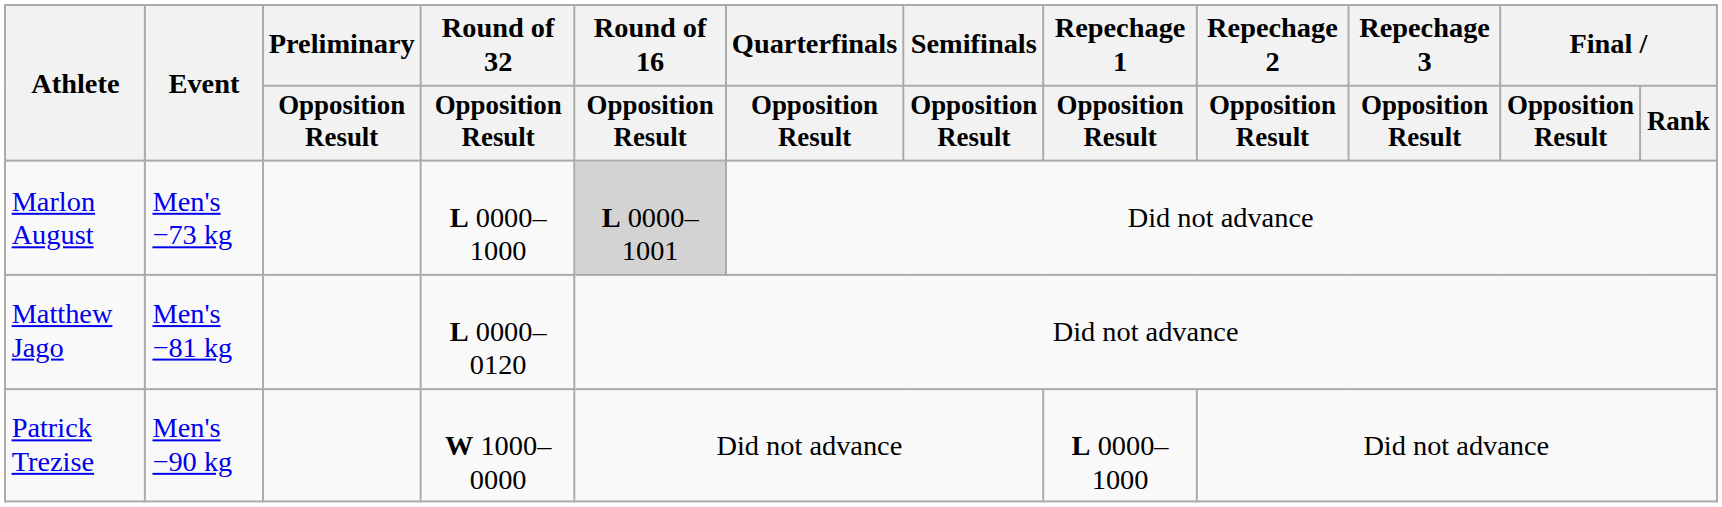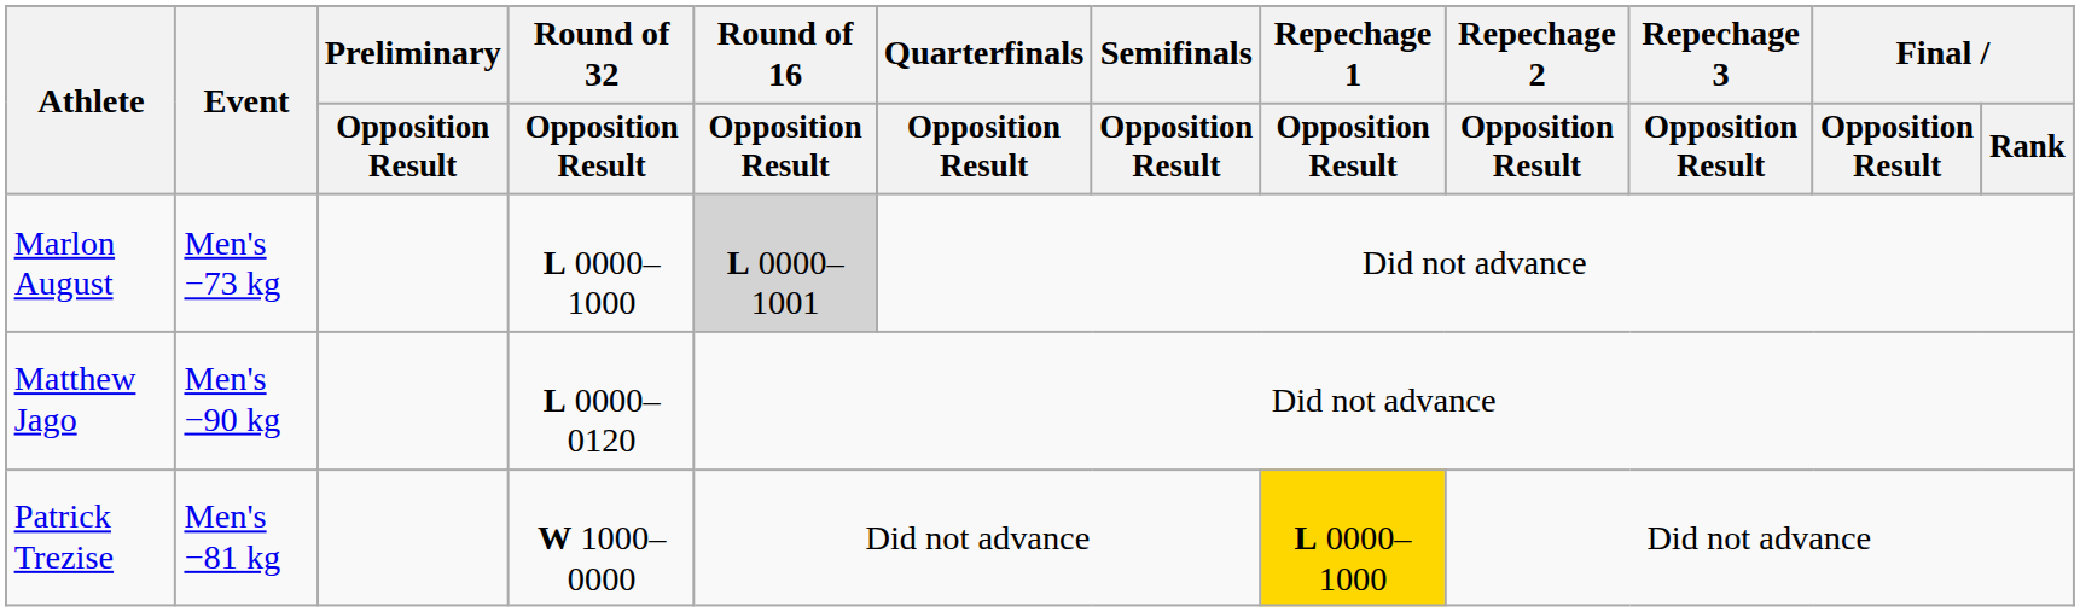 <table class="wikitable" style="font-size:90%">
 <tr>
 <th rowspan="2">Athlete</th>
 <th rowspan="2">Event</th>
 <th>Preliminary</th>
 <th>Round of 32</th>
 <th>Round of 16</th>
 <th>Quarterfinals</th>
 <th>Semifinals</th>
 <th>Repechage 1</th>
 <th>Repechage 2</th>
 <th>Repechage 3</th>
 <th colspan=2>Final / </th>
 </tr>
 <tr style="font-size:95%">
 <th>Opposition<br>Result</th>
 <th>Opposition<br>Result</th>
 <th>Opposition<br>Result</th>
 <th>Opposition<br>Result</th>
 <th>Opposition<br>Result</th>
 <th>Opposition<br>Result</th>
 <th>Opposition<br>Result</th>
 <th>Opposition<br>Result</th>
 <th>Opposition<br>Result</th>
 <th>Rank</th>
 </tr>
 <tr align=center>
 <td align=left><a href='#'>Marlon August</a></td>
 <td align=left><a href='#'>Men's −73 kg</a></td>
 <td></td>
 <td><br><strong>L</strong> 0000–1000</td>
 <td style="background: lightgrey;"><br><strong>L</strong> 0000–1001</td>
 <td colspan=7>Did not advance</td>
 </tr>
 <tr align=center>
 <td align=left><a href='#'>Matthew Jago</a></td>
-<td align=left><a href='#'>Men's −81 kg</a></td>
+<td align=left><a href='#'>Men's −90 kg</a></td>
 <td></td>
 <td><br><strong>L</strong> 0000–0120</td>
 <td colspan=8>Did not advance</td>
 </tr>
 <tr align=center>
 <td align=left><a href='#'>Patrick Trezise</a></td>
-<td align=left><a href='#'>Men's −90 kg</a></td>
+<td align=left><a href='#'>Men's −81 kg</a></td>
 <td></td>
 <td><br><strong>W</strong> 1000–0000</td>
 <td colspan=3>Did not advance</td>
-<td><br><strong>L</strong> 0000–1000</td>
+<td style="background: gold;"><br><strong>L</strong> 0000–1000</td>
 <td colspan=4>Did not advance</td>
 </tr>
 </table>
